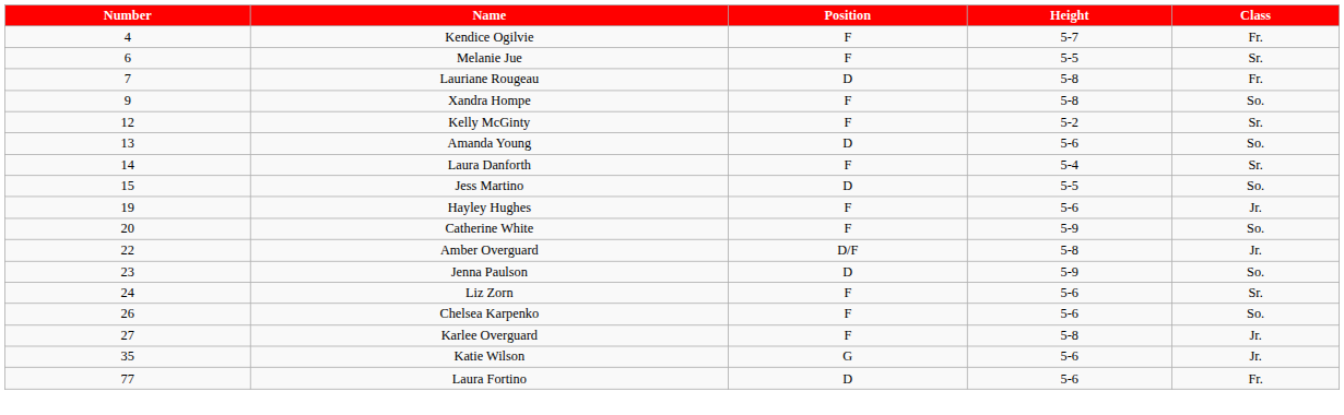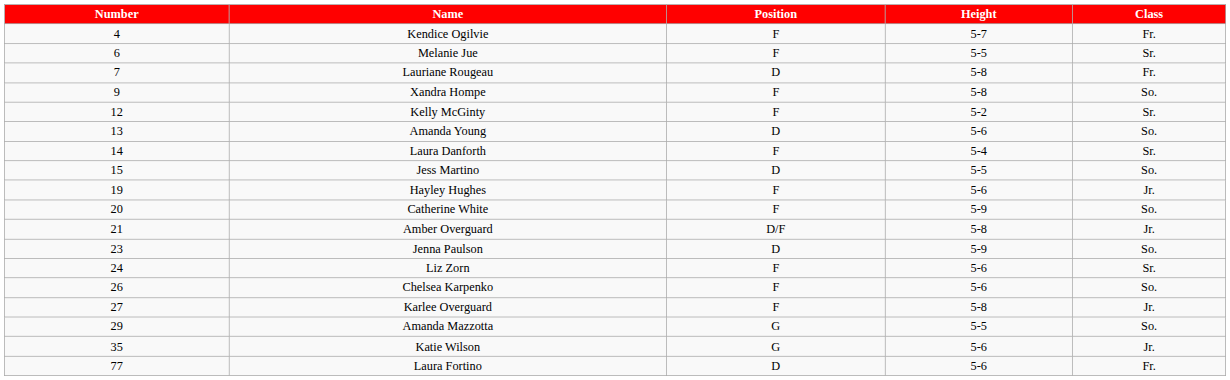 <table class="wikitable" width="80%">
 <tr align="center"  style="background:red;color:white;">
 <td><strong>Number</strong></td>
 <td><strong>Name</strong></td>
 <td><strong>Position</strong></td>
 <td><strong>Height</strong></td>
 <td><strong>Class</strong></td>
 </tr>
 <tr align="center" bgcolor="">
 <td>4</td>
 <td>Kendice Ogilvie</td>
 <td>F</td>
 <td>5-7</td>
 <td>Fr.</td>
 </tr>
 <tr align="center" bgcolor="">
 <td>6</td>
 <td>Melanie Jue</td>
 <td>F</td>
 <td>5-5</td>
 <td>Sr.</td>
 </tr>
 <tr align="center" bgcolor="">
 <td>7</td>
 <td>Lauriane Rougeau</td>
 <td>D</td>
 <td>5-8</td>
 <td>Fr.</td>
 </tr>
 <tr align="center" bgcolor="">
 <td>9</td>
 <td>Xandra Hompe</td>
 <td>F</td>
 <td>5-8</td>
 <td>So.</td>
 </tr>
 <tr align="center" bgcolor="">
 <td>12</td>
 <td>Kelly McGinty</td>
 <td>F</td>
 <td>5-2</td>
 <td>Sr.</td>
 </tr>
 <tr align="center" bgcolor="">
 <td>13</td>
 <td>Amanda Young</td>
 <td>D</td>
 <td>5-6</td>
 <td>So.</td>
 </tr>
 <tr align="center" bgcolor="">
 <td>14</td>
 <td>Laura Danforth</td>
 <td>F</td>
 <td>5-4</td>
 <td>Sr.</td>
 </tr>
 <tr align="center" bgcolor="">
 <td>15</td>
 <td>Jess Martino</td>
 <td>D</td>
 <td>5-5</td>
 <td>So.</td>
 </tr>
 <tr align="center" bgcolor="">
 <td>19</td>
 <td>Hayley Hughes</td>
 <td>F</td>
 <td>5-6</td>
 <td>Jr.</td>
 </tr>
 <tr align="center" bgcolor="">
 <td>20</td>
 <td>Catherine White</td>
 <td>F</td>
 <td>5-9</td>
 <td>So.</td>
 </tr>
 <tr align="center" bgcolor="">
-<td>22</td>
+<td>21</td>
 <td>Amber Overguard</td>
 <td>D/F</td>
 <td>5-8</td>
 <td>Jr.</td>
 </tr>
 <tr align="center" bgcolor="">
 <td>23</td>
 <td>Jenna Paulson</td>
 <td>D</td>
 <td>5-9</td>
 <td>So.</td>
 </tr>
 <tr align="center" bgcolor="">
 <td>24</td>
 <td>Liz Zorn</td>
 <td>F</td>
 <td>5-6</td>
 <td>Sr.</td>
 </tr>
 <tr align="center" bgcolor="">
 <td>26</td>
 <td>Chelsea Karpenko</td>
 <td>F</td>
 <td>5-6</td>
 <td>So.</td>
 </tr>
 <tr align="center" bgcolor="">
 <td>27</td>
 <td>Karlee Overguard</td>
 <td>F</td>
 <td>5-8</td>
 <td>Jr.</td>
 </tr>
 <tr align="center" bgcolor="">
+<td>29</td>
+<td>Amanda Mazzotta</td>
+<td>G</td>
+<td>5-5</td>
+<td>So.</td>
+</tr>
+<tr align="center" bgcolor="">
 <td>35</td>
 <td>Katie Wilson</td>
 <td>G</td>
 <td>5-6</td>
 <td>Jr.</td>
 </tr>
 <tr align="center" bgcolor="">
 <td>77</td>
 <td>Laura Fortino</td>
 <td>D</td>
 <td>5-6</td>
 <td>Fr.</td>
 </tr>
 </table>
